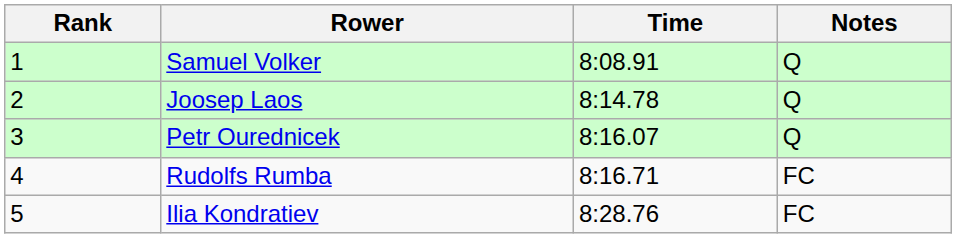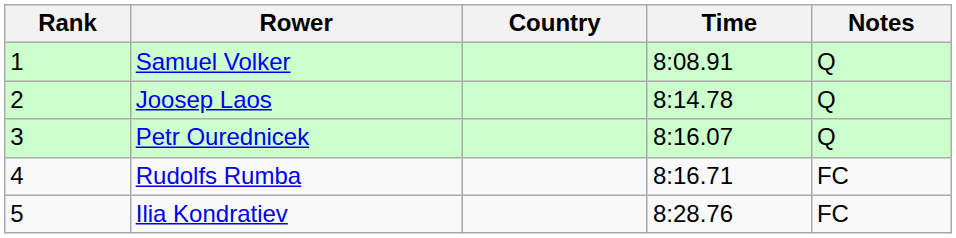 <table class="wikitable" width=50%>
 <tr>
 <th>Rank</th>
 <th>Rower</th>
+<th>Country</th>
 <th>Time</th>
 <th>Notes</th>
 </tr>
 <tr bgcolor=ccffcc>
 <td>1</td>
 <td><a href='#'>Samuel Volker</a></td>
+<td></td>
 <td>8:08.91</td>
 <td>Q</td>
 </tr>
 <tr bgcolor=ccffcc>
 <td>2</td>
 <td><a href='#'>Joosep Laos</a></td>
+<td></td>
 <td>8:14.78</td>
 <td>Q</td>
 </tr>
 <tr bgcolor=ccffcc>
 <td>3</td>
 <td><a href='#'>Petr Ourednicek</a></td>
+<td></td>
 <td>8:16.07</td>
 <td>Q</td>
 </tr>
 <tr>
 <td>4</td>
 <td><a href='#'>Rudolfs Rumba</a></td>
+<td></td>
 <td>8:16.71</td>
 <td>FC</td>
 </tr>
 <tr>
 <td>5</td>
 <td><a href='#'>Ilia Kondratiev</a></td>
+<td></td>
 <td>8:28.76</td>
 <td>FC</td>
 </tr>
 </table>
